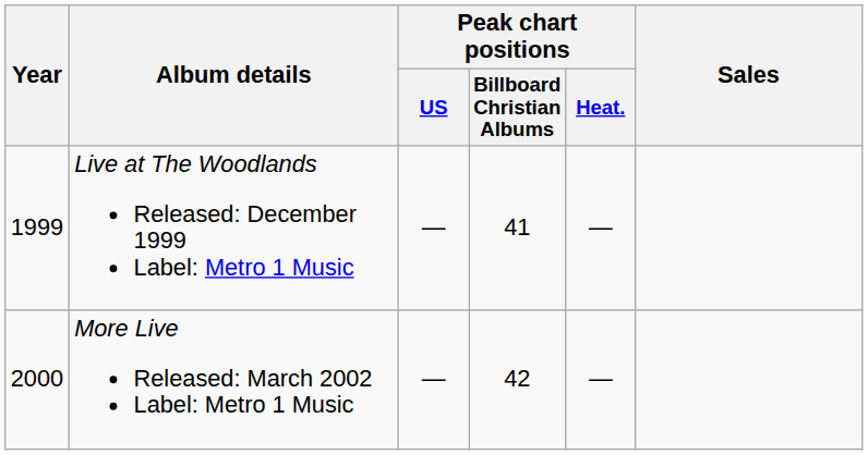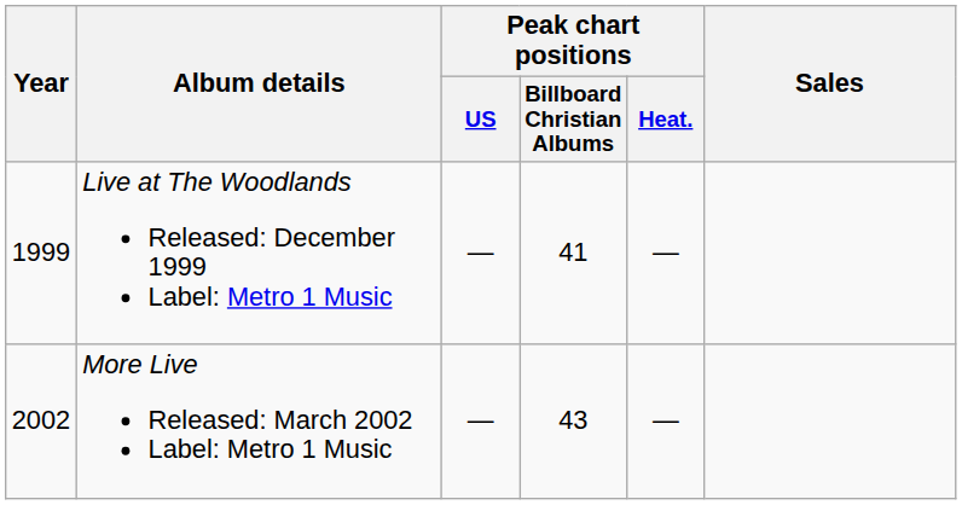 <table class="wikitable" style="text-align:center;">
 <tr>
 <th rowspan="2" width="33">Year</th>
 <th rowspan="2" width="215">Album details</th>
 <th colspan="3">Peak chart positions</th>
 <th rowspan="2" width="145">Sales</th>
 </tr>
 <tr>
 <th style="width:3em;font-size:85%"><a href='#'>US</a></th>
 <th style="width:3em;font-size:85%">Billboard Christian Albums</th>
 <th style="width:3em;font-size:85%"><a href='#'>Heat.</a></th>
 </tr>
 <tr>
 <td>1999</td>
 <td align="left"><em>Live at The Woodlands</em><br><ul><li>Released: December 1999</li><li>Label: <a href='#'>Metro 1 Music</a></li></ul></td>
 <td>—</td>
 <td>41</td>
 <td>—</td>
 <td></td>
 </tr>
 <tr>
-<td>2000</td>
+<td>2002</td>
 <td align="left"><em>More Live</em><br><ul><li>Released: March 2002</li><li>Label: Metro 1 Music</li></ul></td>
 <td>—</td>
-<td>42</td>
+<td>43</td>
 <td>—</td>
 <td></td>
 </tr>
 </table>
